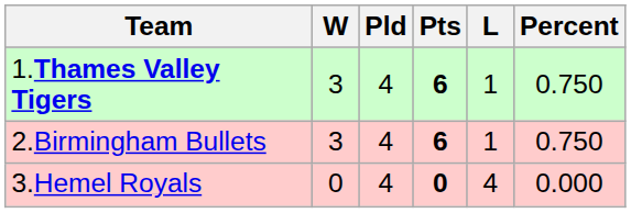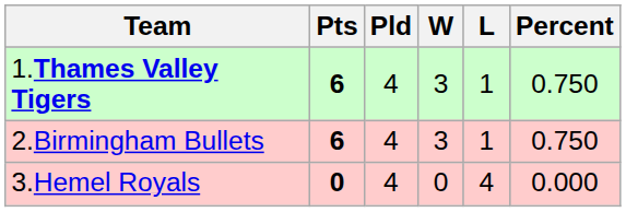 <table class="wikitable" style="text-align: center;">
 <tr>
 <th width="175">Team</th>
+<th width="20" abbr="Points">Pts</th>
+<th width="20" abbr="Played">Pld</th>
 <th width="20" abbr="Won">W</th>
-<th width="20" abbr="Played">Pld</th>
-<th width="20" abbr="Points">Pts</th>
 <th width="20" abbr="Lost">L</th>
 <th width="20" abbr="Percentage">Percent</th>
 </tr>
 <tr style="background: #ccffcc;">
 <td style="text-align:left;">1.<strong><a href='#'>Thames Valley Tigers</a></strong></td>
+<td><strong>6</strong></td>
+<td>4</td>
 <td>3</td>
-<td>4</td>
-<td><strong>6</strong></td>
 <td>1</td>
 <td>0.750</td>
 </tr>
 <tr style="background: #ffcccc;">
 <td style="text-align:left;">2.<a href='#'>Birmingham Bullets</a></td>
+<td><strong>6</strong></td>
+<td>4</td>
 <td>3</td>
-<td>4</td>
-<td><strong>6</strong></td>
 <td>1</td>
 <td>0.750</td>
 </tr>
 <tr style="background: #ffcccc;">
 <td style="text-align:left;">3.<a href='#'>Hemel Royals</a></td>
+<td><strong>0</strong></td>
+<td>4</td>
 <td>0</td>
-<td>4</td>
-<td><strong>0</strong></td>
 <td>4</td>
 <td>0.000</td>
 </tr>
 </table>
